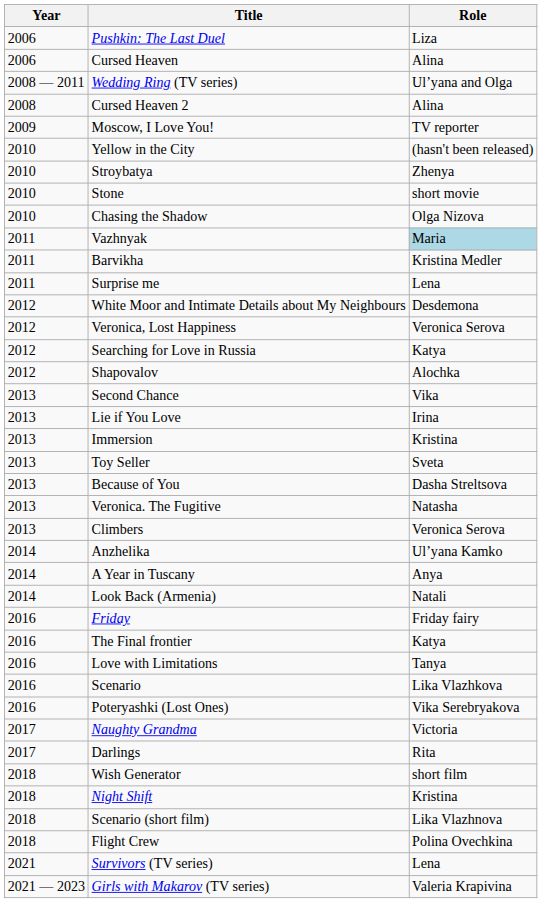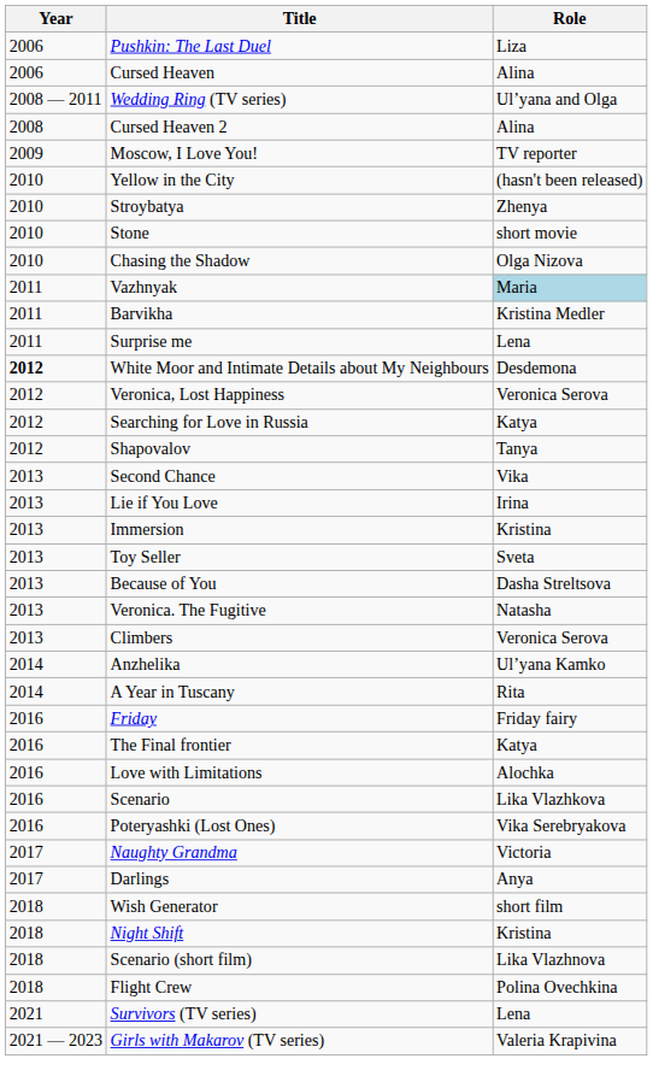 <table class="wikitable" style="margin-bottom: 10px;">
 <tr>
 <th>Year<br></th>
 <th>Title<br></th>
 <th>Role<br></th>
 </tr>
 <tr>
 <td>2006</td>
 <td><em><a href='#'>Pushkin: The Last Duel</a></em><br></td>
 <td>Liza</td>
 </tr>
 <tr>
 <td>2006</td>
 <td>Cursed Heaven <br></td>
 <td>Аlina</td>
 </tr>
 <tr>
 <td>2008 — 2011</td>
 <td><em><a href='#'>Wedding Ring</a></em> (TV series)<br></td>
 <td>Ul’yana and Olga<br></td>
 </tr>
 <tr>
 <td>2008</td>
 <td>Cursed Heaven  2</td>
 <td>Аlina</td>
 </tr>
 <tr>
 <td>2009</td>
 <td>Moscow, I Love You!<br></td>
 <td>TV reporter</td>
 </tr>
 <tr>
 <td>2010</td>
 <td>Yellow in the City <br></td>
 <td>(hasn't been released)<br></td>
 </tr>
 <tr>
 <td>2010</td>
 <td>Stroybatya<br></td>
 <td>Zhenya<br></td>
 </tr>
 <tr>
 <td>2010</td>
 <td>Stone</td>
 <td>short movie<br></td>
 </tr>
 <tr>
 <td>2010</td>
 <td>Chasing the Shadow<br></td>
 <td>Olga Nizova<br></td>
 </tr>
 <tr>
 <td>2011</td>
 <td>Vazhnyak <br></td>
 <td style="background: lightblue;">Maria</td>
 </tr>
 <tr>
 <td>2011</td>
 <td>Barvikha<br></td>
 <td>Kristina Medler<br></td>
 </tr>
 <tr>
 <td>2011</td>
 <td>Surprise me</td>
 <td>Lena</td>
 </tr>
 <tr>
-<td>2012</td>
+<td><strong>2012</strong></td>
 <td>White Moor and Intimate Details about My Neighbours<br></td>
 <td>Desdemona<br></td>
 </tr>
 <tr>
 <td>2012</td>
 <td>Veronica, Lost Happiness<br></td>
 <td>Veronica Serova<br></td>
 </tr>
 <tr>
 <td>2012</td>
 <td>Searching for Love in Russia<br></td>
 <td>Katya<br></td>
 </tr>
 <tr>
 <td>2012</td>
 <td>Shapovalov<br></td>
-<td>Alochka<br></td>
+<td>Tanya</td>
 </tr>
 <tr>
 <td>2013</td>
 <td>Second Chance<br></td>
 <td>Vika</td>
 </tr>
 <tr>
 <td>2013</td>
 <td>Lie if You Love <br></td>
 <td>Irina</td>
 </tr>
 <tr>
 <td>2013</td>
 <td>Immersion<br></td>
 <td>Kristina</td>
 </tr>
 <tr>
 <td>2013</td>
 <td>Toy Seller<br></td>
 <td>Sveta</td>
 </tr>
 <tr>
 <td>2013</td>
 <td>Because of You<br></td>
 <td>Dasha Streltsova<br></td>
 </tr>
 <tr>
 <td>2013</td>
 <td>Veronica. The Fugitive<br></td>
 <td>Natasha</td>
 </tr>
 <tr>
 <td>2013</td>
 <td>Climbers<br></td>
 <td>Veronica Serova<br></td>
 </tr>
 <tr>
 <td>2014</td>
 <td>Anzhelika<br></td>
 <td>Ul’yana Kamko<br></td>
 </tr>
 <tr>
 <td>2014</td>
 <td>A Year in Tuscany<br></td>
-<td>Anya</td>
-</tr>
-<tr>
-<td>2014</td>
-<td>Look Back (Armenia)<br></td>
-<td>Natali</td>
+<td>Rita</td>
 </tr>
 <tr>
 <td>2016</td>
 <td><em><a href='#'>Friday</a></em>    <br></td>
 <td>Friday fairy<br></td>
 </tr>
 <tr>
 <td>2016</td>
 <td>The Final frontier<br></td>
 <td>Katya</td>
 </tr>
 <tr>
 <td>2016</td>
 <td>Love with Limitations<br></td>
-<td>Tanya</td>
+<td>Alochka<br></td>
 </tr>
 <tr>
 <td>2016</td>
 <td>Scenario<br></td>
 <td>Lika Vlazhkova<br></td>
 </tr>
 <tr>
 <td>2016</td>
 <td>Poteryashki (Lost Ones)</td>
 <td>Vika Serebryakova<br></td>
 </tr>
 <tr>
 <td>2017</td>
 <td><em><a href='#'>Naughty Grandma</a></em><br></td>
 <td>Victoria<br></td>
 </tr>
 <tr>
 <td>2017</td>
 <td>Darlings<br></td>
-<td>Rita</td>
+<td>Anya</td>
 </tr>
 <tr>
 <td>2018</td>
 <td>Wish Generator <br></td>
 <td>short film<br></td>
 </tr>
 <tr>
 <td>2018</td>
 <td><em><a href='#'>Night Shift</a></em></td>
 <td>Kristina<br></td>
 </tr>
 <tr>
 <td>2018</td>
 <td>Scenario (short film)<br></td>
 <td>Lika Vlazhnova<br></td>
 </tr>
 <tr>
 <td>2018</td>
 <td>Flight Crew<br></td>
 <td>Polina Ovechkina <br></td>
 </tr>
 <tr>
 <td>2021</td>
 <td><em><a href='#'>Survivors</a></em> (TV series)<br></td>
 <td>Lena<br></td>
 </tr>
 <tr>
 <td>2021 — 2023</td>
 <td><em><a href='#'>Girls with Makarov</a></em> (TV series)<br></td>
 <td>Valeria Krapivina<br></td>
 </tr>
 </table>
